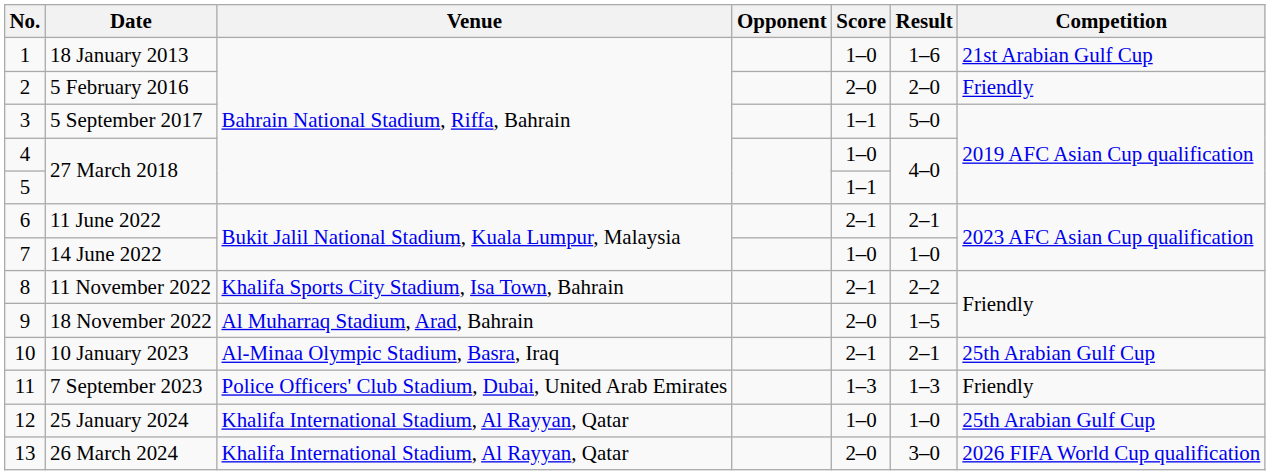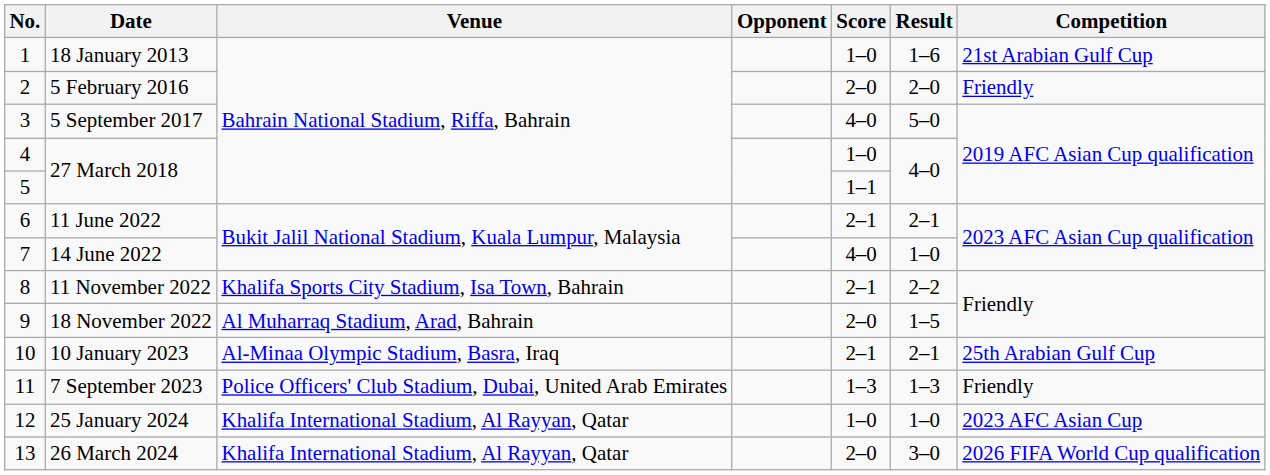 <table class="wikitable sortable">
 <tr>
 <th scope="col">No.</th>
 <th scope="col">Date</th>
 <th scope="col">Venue</th>
 <th scope="col">Opponent</th>
 <th scope="col">Score</th>
 <th scope="col">Result</th>
 <th scope="col">Competition</th>
 </tr>
 <tr>
 <td align="center">1</td>
 <td>18 January 2013</td>
 <td rowspan="5"><a href='#'>Bahrain National Stadium</a>, <a href='#'>Riffa</a>, Bahrain</td>
 <td></td>
 <td align="center">1–0</td>
 <td align="center">1–6</td>
 <td><a href='#'>21st Arabian Gulf Cup</a></td>
 </tr>
 <tr>
 <td align="center">2</td>
 <td>5 February 2016</td>
 <td></td>
 <td align="center">2–0</td>
 <td align="center">2–0</td>
 <td><a href='#'>Friendly</a></td>
 </tr>
 <tr>
 <td align="center">3</td>
 <td>5 September 2017</td>
 <td></td>
-<td align="center">1–1</td>
+<td align="center">4–0</td>
 <td align="center">5–0</td>
 <td rowspan=3><a href='#'>2019 AFC Asian Cup qualification</a></td>
 </tr>
 <tr>
 <td align="center">4</td>
 <td rowspan="2">27 March 2018</td>
 <td rowspan="2"></td>
 <td align="center">1–0</td>
 <td rowspan="2" align="center">4–0</td>
 </tr>
 <tr>
 <td align="center">5</td>
 <td align="center">1–1</td>
 </tr>
 <tr>
 <td align="center">6</td>
 <td>11 June 2022</td>
 <td rowspan="2"><a href='#'>Bukit Jalil National Stadium</a>, <a href='#'>Kuala Lumpur</a>, Malaysia</td>
 <td></td>
 <td align="center">2–1</td>
 <td align="center">2–1</td>
 <td rowspan="2"><a href='#'>2023 AFC Asian Cup qualification</a></td>
 </tr>
 <tr>
 <td align="center">7</td>
 <td>14 June 2022</td>
 <td></td>
-<td align="center">1–0</td>
+<td align="center">4–0</td>
 <td align="center">1–0</td>
 </tr>
 <tr>
 <td align="center">8</td>
 <td>11 November 2022</td>
 <td><a href='#'>Khalifa Sports City Stadium</a>, <a href='#'>Isa Town</a>, Bahrain</td>
 <td></td>
 <td align="center">2–1</td>
 <td align="center">2–2</td>
 <td rowspan=2>Friendly</td>
 </tr>
 <tr>
 <td align="center">9</td>
 <td>18 November 2022</td>
 <td><a href='#'>Al Muharraq Stadium</a>, <a href='#'>Arad</a>, Bahrain</td>
 <td></td>
 <td align="center">2–0</td>
 <td align="center">1–5</td>
 </tr>
 <tr>
 <td align="center">10</td>
 <td>10 January 2023</td>
 <td><a href='#'>Al-Minaa Olympic Stadium</a>, <a href='#'>Basra</a>, Iraq</td>
 <td></td>
 <td align="center">2–1</td>
 <td align="center">2–1</td>
 <td><a href='#'>25th Arabian Gulf Cup</a></td>
 </tr>
 <tr>
 <td align="center">11</td>
 <td>7 September 2023</td>
 <td><a href='#'>Police Officers' Club Stadium</a>, <a href='#'>Dubai</a>, United Arab Emirates</td>
 <td></td>
 <td align="center">1–3</td>
 <td align="center">1–3</td>
 <td>Friendly</td>
 </tr>
 <tr>
 <td align="center">12</td>
 <td>25 January 2024</td>
 <td><a href='#'>Khalifa International Stadium</a>, <a href='#'>Al Rayyan</a>, Qatar</td>
 <td></td>
 <td align="center">1–0</td>
 <td align="center">1–0</td>
-<td><a href='#'>25th Arabian Gulf Cup</a></td>
+<td><a href='#'>2023 AFC Asian Cup</a></td>
 </tr>
 <tr>
 <td align="center">13</td>
 <td>26 March 2024</td>
 <td><a href='#'>Khalifa International Stadium</a>, <a href='#'>Al Rayyan</a>, Qatar</td>
 <td></td>
 <td align="center">2–0</td>
 <td align="center">3–0</td>
 <td><a href='#'>2026 FIFA World Cup qualification</a></td>
 </tr>
 </table>
